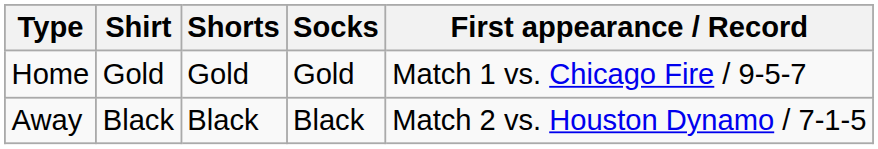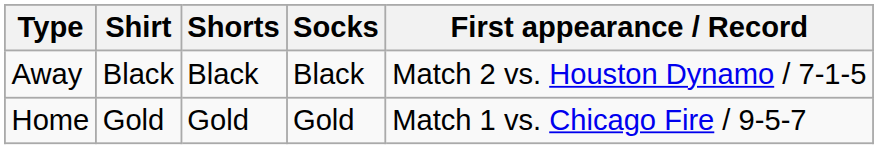 <table class="wikitable">
 <tr>
 <th>Type</th>
 <th>Shirt</th>
 <th>Shorts</th>
 <th>Socks</th>
 <th>First appearance / Record</th>
 </tr>
 <tr>
+<td>Away</td>
+<td>Black</td>
+<td>Black</td>
+<td>Black</td>
+<td>Match 2 vs. <a href='#'>Houston Dynamo</a> / 7-1-5</td>
+</tr>
+<tr>
 <td>Home</td>
 <td>Gold</td>
 <td>Gold</td>
 <td>Gold</td>
 <td>Match 1 vs. <a href='#'>Chicago Fire</a> / 9-5-7</td>
 </tr>
-<tr>
-<td>Away</td>
-<td>Black</td>
-<td>Black</td>
-<td>Black</td>
-<td>Match 2 vs. <a href='#'>Houston Dynamo</a> / 7-1-5</td>
-</tr>
 </table>
